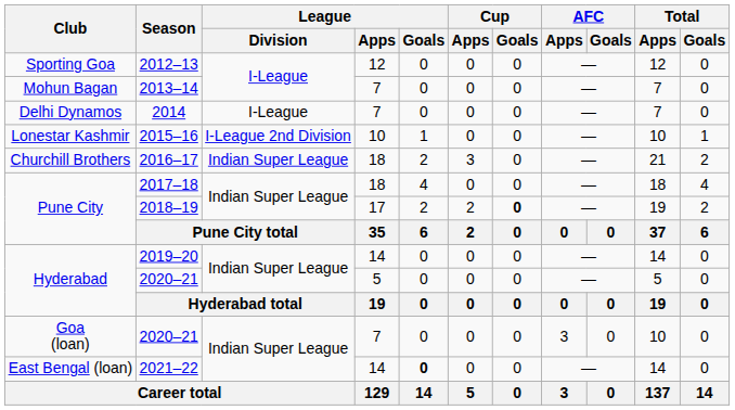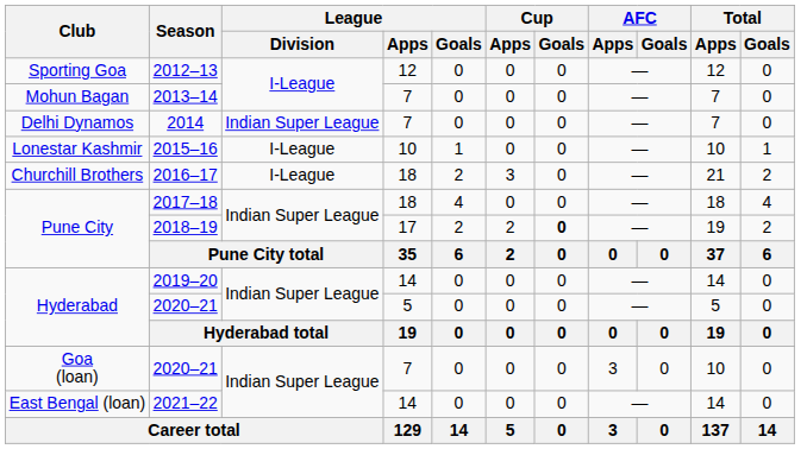 <table class="wikitable" style="text-align: center;">
 <tr>
 <th rowspan="2">Club</th>
 <th rowspan="2">Season</th>
 <th colspan="3">League</th>
 <th colspan="2">Cup</th>
 <th colspan="2"><a href='#'>AFC</a></th>
 <th colspan="2">Total</th>
 </tr>
 <tr>
 <th>Division</th>
 <th>Apps</th>
 <th>Goals</th>
 <th>Apps</th>
 <th>Goals</th>
 <th>Apps</th>
 <th>Goals</th>
 <th>Apps</th>
 <th>Goals</th>
 </tr>
 <tr>
 <td rowspan="1"><a href='#'>Sporting Goa</a></td>
 <td><a href='#'>2012–13</a></td>
 <td rowspan="2"><a href='#'>I-League</a></td>
 <td>12</td>
 <td>0</td>
 <td>0</td>
 <td>0</td>
 <td colspan="2">—</td>
 <td>12</td>
 <td>0</td>
 </tr>
 <tr>
 <td rowspan="1"><a href='#'>Mohun Bagan</a></td>
 <td><a href='#'>2013–14</a></td>
 <td>7</td>
 <td>0</td>
 <td>0</td>
 <td>0</td>
 <td colspan="2">—</td>
 <td>7</td>
 <td>0</td>
 </tr>
 <tr>
 <td rowspan="1"><a href='#'>Delhi Dynamos</a></td>
 <td><a href='#'>2014</a></td>
-<td rowspan="1">I-League</td>
+<td rowspan="1"><a href='#'>Indian Super League</a></td>
 <td>7</td>
 <td>0</td>
 <td>0</td>
 <td>0</td>
 <td colspan="2">—</td>
 <td>7</td>
 <td>0</td>
 </tr>
 <tr>
 <td rowspan="1"><a href='#'>Lonestar Kashmir</a></td>
 <td><a href='#'>2015–16</a></td>
-<td rowspan="1"><a href='#'>I-League 2nd Division</a></td>
+<td rowspan="1">I-League</td>
 <td>10</td>
 <td>1</td>
 <td>0</td>
 <td>0</td>
 <td colspan="2">—</td>
 <td>10</td>
 <td>1</td>
 </tr>
 <tr>
 <td rowspan="1"><a href='#'>Churchill Brothers</a></td>
 <td><a href='#'>2016–17</a></td>
-<td rowspan="1"><a href='#'>Indian Super League</a></td>
+<td rowspan="1">I-League</td>
 <td>18</td>
 <td>2</td>
 <td>3</td>
 <td>0</td>
 <td colspan="2">—</td>
 <td>21</td>
 <td>2</td>
 </tr>
 <tr>
 <td rowspan="3"><a href='#'>Pune City</a></td>
 <td><a href='#'>2017–18</a></td>
 <td rowspan="2">Indian Super League</td>
 <td>18</td>
 <td>4</td>
 <td>0</td>
 <td>0</td>
 <td colspan="2">—</td>
 <td>18</td>
 <td>4</td>
 </tr>
 <tr>
 <td><a href='#'>2018–19</a></td>
 <td>17</td>
 <td>2</td>
 <td>2</td>
 <td><strong>0</strong></td>
 <td colspan="2">—</td>
 <td>19</td>
 <td>2</td>
 </tr>
 <tr>
 <th colspan="2">Pune City total</th>
 <th>35</th>
 <th>6</th>
 <th>2</th>
 <th>0</th>
 <th>0</th>
 <th>0</th>
 <th>37</th>
 <th>6</th>
 </tr>
 <tr>
 <td rowspan="3"><a href='#'>Hyderabad</a></td>
 <td><a href='#'>2019–20</a></td>
 <td rowspan="2">Indian Super League</td>
 <td>14</td>
 <td>0</td>
 <td>0</td>
 <td>0</td>
 <td colspan="2">—</td>
 <td>14</td>
 <td>0</td>
 </tr>
 <tr>
 <td><a href='#'>2020–21</a></td>
 <td>5</td>
 <td>0</td>
 <td>0</td>
 <td>0</td>
 <td colspan="2">—</td>
 <td>5</td>
 <td>0</td>
 </tr>
 <tr>
 <th colspan="2">Hyderabad total</th>
 <th>19</th>
 <th>0</th>
 <th>0</th>
 <th>0</th>
 <th>0</th>
 <th>0</th>
 <th>19</th>
 <th>0</th>
 </tr>
 <tr>
 <td rowspan="1"><a href='#'>Goa</a><br> (loan)</td>
 <td><a href='#'>2020–21</a></td>
 <td rowspan="2">Indian Super League</td>
 <td>7</td>
 <td>0</td>
 <td>0</td>
 <td>0</td>
 <td>3</td>
 <td>0</td>
 <td>10</td>
 <td>0</td>
 </tr>
 <tr>
 <td rowspan="1"><a href='#'>East Bengal</a> (loan)</td>
 <td><a href='#'>2021–22</a></td>
 <td>14</td>
-<td><strong>0</strong></td>
+<td>0</td>
 <td>0</td>
 <td>0</td>
 <td colspan="2">—</td>
 <td>14</td>
 <td>0</td>
 </tr>
 <tr>
 <th colspan="3">Career total</th>
 <th>129</th>
 <th>14</th>
 <th>5</th>
 <th>0</th>
 <th>3</th>
 <th>0</th>
 <th>137</th>
 <th>14</th>
 </tr>
 </table>
